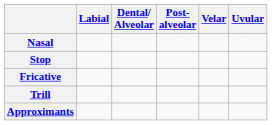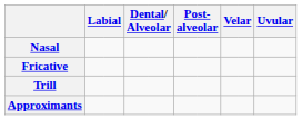 <table class="wikitable">
 <tr>
 <th></th>
 <th colspan=2><a href='#'>Labial</a></th>
 <th colspan=2><a href='#'>Dental</a>/<br><a href='#'>Alveolar</a></th>
 <th colspan=2><a href='#'>Post-<br>alveolar</a></th>
 <th colspan=2><a href='#'>Velar</a></th>
 <th colspan=2><a href='#'>Uvular</a></th>
 </tr>
 <tr align=center>
 <th><a href='#'>Nasal</a></th>
 <td style="border-right:none;"></td>
 <td style="border-left:none;"></td>
 <td style="border-right:none;"></td>
 <td style="border-left:none;"></td>
 <td colspan=2></td>
 <td style="border-right:none;"></td>
 <td style="border-left:none;"></td>
 <td colspan=2></td>
-</tr>
-<tr align=center>
-<th><a href='#'>Stop</a></th>
-<td style="border-right:none;"></td>
-<td style="border-left:none;"></td>
-<td style="border-right:none;"></td>
-<td style="border-left:none;"></td>
-<td style="border-right:none;"></td>
-<td style="border-left:none;"></td>
-<td style="border-right:none;"></td>
-<td style="border-left:none;"></td>
-<td style="border-right:none;"></td>
-<td style="border-left:none;"></td>
 </tr>
 <tr align=center>
 <th><a href='#'>Fricative</a></th>
 <td style="border-right:none;"></td>
 <td style="border-left:none;"></td>
 <td style="border-right:none;"></td>
 <td style="border-left:none;"></td>
 <td style="border-right:none;"></td>
 <td style="border-left:none;"></td>
 <td style="border-right:none;"></td>
 <td style="border-left:none;"></td>
 <td colspan=2></td>
 </tr>
 <tr align=center>
 <th><a href='#'>Trill</a></th>
 <td colspan=2></td>
 <td style="border-right:none;"></td>
 <td style="border-left:none;"></td>
 <td colspan=2></td>
 <td colspan=2></td>
 <td colspan=2></td>
 </tr>
 <tr align=center>
 <th><a href='#'>Approximants</a></th>
 <td colspan=2></td>
 <td style="border-right:none;"></td>
 <td style="border-left:none;"></td>
 <td style="border-right:none;"></td>
 <td style="border-left:none;"></td>
 <td style="border-right:none;"></td>
 <td style="border-left:none;"></td>
 <td colspan=2></td>
 </tr>
 </table>
